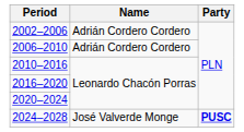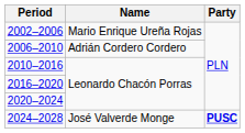 <table class="wikitable" style="margin:auto">
 <tr>
 <th>Period</th>
 <th>Name</th>
 <th>Party</th>
 </tr>
 <tr>
 <td><a href='#'>2002–2006</a></td>
-<td>Adrián Cordero Cordero</td>
+<td>Mario Enrique Ureña Rojas</td>
 <td rowspan="5"> <a href='#'>PLN</a></td>
 </tr>
 <tr>
 <td><a href='#'>2006–2010</a></td>
 <td>Adrián Cordero Cordero</td>
 </tr>
 <tr>
 <td><a href='#'>2010–2016</a></td>
 <td rowspan="3">Leonardo Chacón Porras</td>
 </tr>
 <tr>
 <td><a href='#'>2016–2020</a></td>
 </tr>
 <tr>
 <td><a href='#'>2020–2024</a></td>
 </tr>
 <tr>
 <td><a href='#'>2024–2028</a></td>
 <td>José Valverde Monge</td>
 <td><strong> <a href='#'>PUSC</a></strong></td>
 </tr>
 </table>
